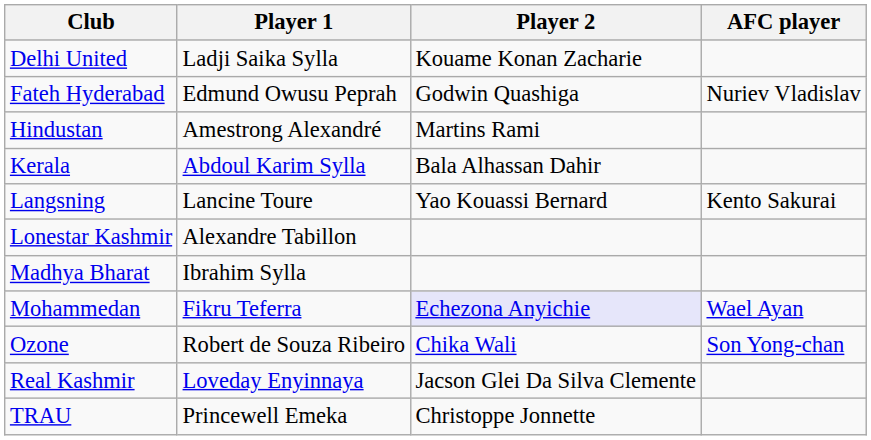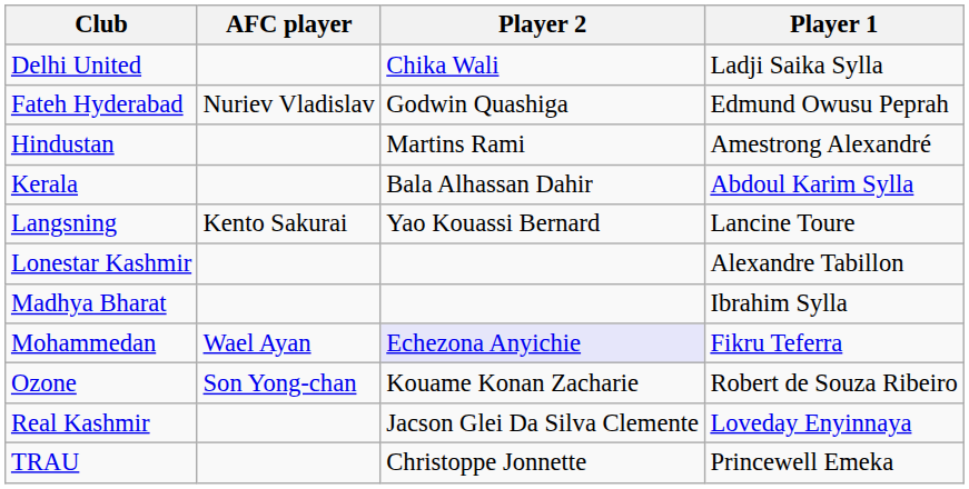 <table class="sortable wikitable" style="text-align: left; font-size:100%">
 <tr>
 <th style="text-align:center;">Club</th>
+<th style="text-align:center;">AFC player</th>
+<th style="text-align:center;">Player 2</th>
 <th style="text-align:center;">Player 1</th>
-<th style="text-align:center;">Player 2</th>
-<th style="text-align:center;">AFC player</th>
 </tr>
 <tr>
 <td><a href='#'>Delhi United</a></td>
+<td></td>
+<td> <a href='#'>Chika Wali</a></td>
 <td> Ladji Saika Sylla</td>
-<td> Kouame Konan Zacharie</td>
-<td></td>
 </tr>
 <tr>
 <td><a href='#'>Fateh Hyderabad</a></td>
+<td> Nuriev Vladislav</td>
+<td> Godwin Quashiga</td>
 <td> Edmund Owusu Peprah</td>
-<td> Godwin Quashiga</td>
-<td> Nuriev Vladislav</td>
 </tr>
 <tr>
 <td><a href='#'>Hindustan</a></td>
+<td></td>
+<td> Martins Rami</td>
 <td> Amestrong Alexandré</td>
-<td> Martins Rami</td>
-<td></td>
 </tr>
 <tr>
 <td><a href='#'>Kerala</a></td>
+<td></td>
+<td> Bala Alhassan Dahir</td>
 <td> <a href='#'>Abdoul Karim Sylla</a></td>
-<td> Bala Alhassan Dahir</td>
-<td></td>
 </tr>
 <tr>
 <td><a href='#'>Langsning</a></td>
+<td> Kento Sakurai</td>
+<td> Yao Kouassi Bernard</td>
 <td> Lancine Toure</td>
-<td> Yao Kouassi Bernard</td>
-<td> Kento Sakurai</td>
 </tr>
 <tr>
 <td><a href='#'>Lonestar Kashmir</a></td>
-<td> Alexandre Tabillon</td>
 <td></td>
 <td></td>
+<td> Alexandre Tabillon</td>
 </tr>
 <tr>
 <td><a href='#'>Madhya Bharat</a></td>
-<td> Ibrahim Sylla</td>
 <td></td>
 <td></td>
+<td> Ibrahim Sylla</td>
 </tr>
 <tr>
 <td><a href='#'>Mohammedan</a></td>
+<td> <a href='#'>Wael Ayan</a></td>
+<td style="background: lavender;"> <a href='#'>Echezona Anyichie</a></td>
 <td> <a href='#'>Fikru Teferra</a></td>
-<td style="background: lavender;"> <a href='#'>Echezona Anyichie</a></td>
-<td> <a href='#'>Wael Ayan</a></td>
 </tr>
 <tr>
 <td><a href='#'>Ozone</a></td>
+<td> <a href='#'>Son Yong-chan</a></td>
+<td> Kouame Konan Zacharie</td>
 <td> Robert de Souza Ribeiro </td>
-<td> <a href='#'>Chika Wali</a></td>
-<td> <a href='#'>Son Yong-chan</a></td>
 </tr>
 <tr>
 <td><a href='#'>Real Kashmir</a></td>
+<td></td>
+<td> Jacson Glei Da Silva Clemente</td>
 <td> <a href='#'>Loveday Enyinnaya</a></td>
-<td> Jacson Glei Da Silva Clemente</td>
-<td></td>
 </tr>
 <tr>
 <td><a href='#'>TRAU</a></td>
+<td></td>
+<td> Christoppe Jonnette</td>
 <td> Princewell Emeka </td>
-<td> Christoppe Jonnette</td>
-<td></td>
 </tr>
 </table>
